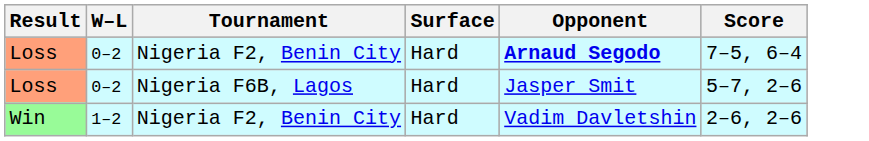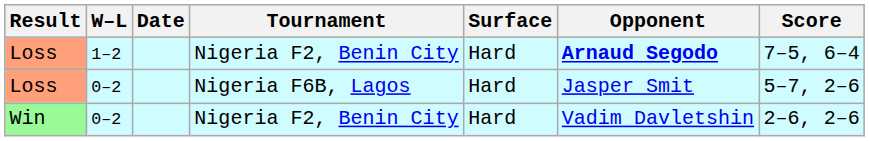 <table class="sortable wikitable">
 <tr>
 <th>Result</th>
 <th class="unsortable">W–L</th>
+<th>Date</th>
 <th>Tournament</th>
 <th>Surface</th>
 <th>Opponent</th>
 <th class="unsortable">Score</th>
 </tr>
 <tr style="background:#cffcff;">
 <td style="background:#ffa07a;">Loss</td>
-<td><small>0–2</small></td>
+<td><small>1–2</small></td>
+<td></td>
 <td>Nigeria F2, <a href='#'>Benin City</a></td>
 <td>Hard</td>
 <td><strong> <a href='#'>Arnaud Segodo</a></strong></td>
 <td>7–5, 6–4</td>
 </tr>
 <tr style="background:#cffcff;">
 <td style="background:#ffa07a;">Loss</td>
 <td><small>0–2</small></td>
+<td></td>
 <td>Nigeria F6B, <a href='#'>Lagos</a></td>
 <td>Hard</td>
 <td> <a href='#'>Jasper Smit</a></td>
 <td>5–7, 2–6</td>
 </tr>
 <tr style="background:#cffcff;">
 <td style="background:#98fb98;">Win</td>
-<td><small>1–2</small></td>
+<td><small>0–2</small></td>
+<td></td>
 <td>Nigeria F2, <a href='#'>Benin City</a></td>
 <td>Hard</td>
 <td> <a href='#'>Vadim Davletshin</a></td>
 <td>2–6, 2–6</td>
 </tr>
 </table>
